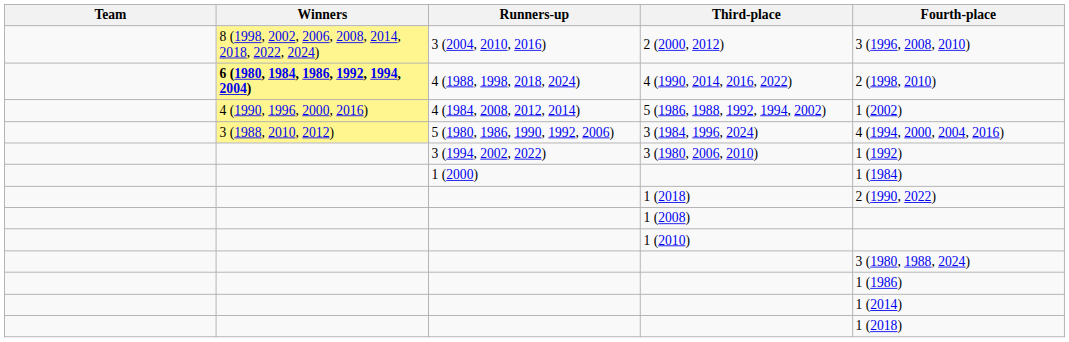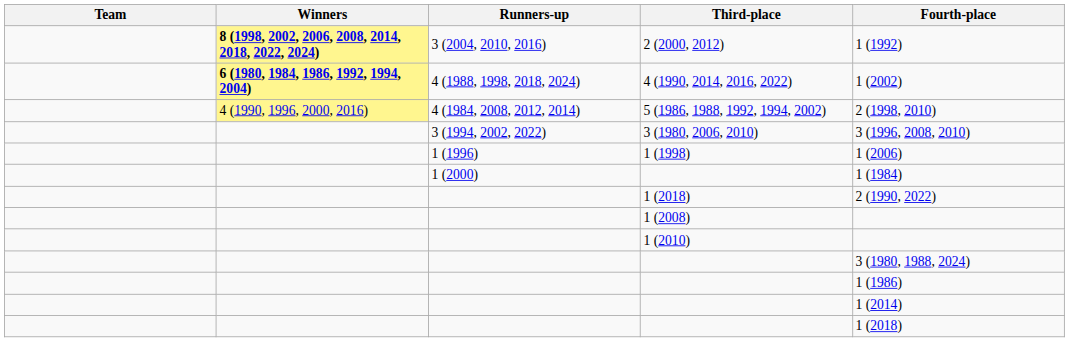 <table class="wikitable">
 <tr>
 <th style="width:20%">Team</th>
 <th style="width:20%">Winners</th>
 <th style="width:20%">Runners-up</th>
 <th style="width:20%">Third-place</th>
 <th style="width:20%">Fourth-place</th>
 </tr>
 <tr>
 <td></td>
-<td style=background:#FFF68F>8 (<a href='#'>1998</a>, <a href='#'>2002</a>, <a href='#'>2006</a>, <a href='#'>2008</a>, <a href='#'>2014</a>, <a href='#'>2018</a>, <a href='#'>2022</a>, <a href='#'>2024</a>)</td>
+<td style=background:#FFF68F><strong>8 (<a href='#'>1998</a>, <a href='#'>2002</a>, <a href='#'>2006</a>, <a href='#'>2008</a>, <a href='#'>2014</a>, <a href='#'>2018</a>, <a href='#'>2022</a>, <a href='#'>2024</a>)</strong></td>
 <td>3 (<a href='#'>2004</a>, <a href='#'>2010</a>, <a href='#'>2016</a>)</td>
 <td>2 (<a href='#'>2000</a>, <a href='#'>2012</a>)</td>
-<td>3 (<a href='#'>1996</a>, <a href='#'>2008</a>, <a href='#'>2010</a>)</td>
+<td>1 (<a href='#'>1992</a>)</td>
 </tr>
 <tr>
 <td></td>
 <td style=background:#FFF68F><strong>6 (<a href='#'>1980</a>, <a href='#'>1984</a>, <a href='#'>1986</a>, <a href='#'>1992</a>, <a href='#'>1994</a>, <a href='#'>2004</a>)</strong></td>
 <td>4 (<a href='#'>1988</a>, <a href='#'>1998</a>, <a href='#'>2018</a>, <a href='#'>2024</a>)</td>
 <td>4 (<a href='#'>1990</a>, <a href='#'>2014</a>, <a href='#'>2016</a>, <a href='#'>2022</a>)</td>
-<td>2 (<a href='#'>1998</a>, <a href='#'>2010</a>)</td>
+<td>1 (<a href='#'>2002</a>)</td>
 </tr>
 <tr>
 <td></td>
 <td style=background:#FFF68F>4 (<a href='#'>1990</a>, <a href='#'>1996</a>, <a href='#'>2000</a>, <a href='#'>2016</a>)</td>
 <td>4 (<a href='#'>1984</a>, <a href='#'>2008</a>, <a href='#'>2012</a>, <a href='#'>2014</a>)</td>
 <td>5 (<a href='#'>1986</a>, <a href='#'>1988</a>, <a href='#'>1992</a>, <a href='#'>1994</a>, <a href='#'>2002</a>)</td>
-<td>1 (<a href='#'>2002</a>)</td>
-</tr>
-<tr>
-<td></td>
-<td style=background:#FFF68F>3 (<a href='#'>1988</a>, <a href='#'>2010</a>, <a href='#'>2012</a>)</td>
-<td>5 (<a href='#'>1980</a>, <a href='#'>1986</a>, <a href='#'>1990</a>, <a href='#'>1992</a>, <a href='#'>2006</a>)</td>
-<td>3 (<a href='#'>1984</a>, <a href='#'>1996</a>, <a href='#'>2024</a>)</td>
-<td>4 (<a href='#'>1994</a>, <a href='#'>2000</a>, <a href='#'>2004</a>, <a href='#'>2016</a>)</td>
+<td>2 (<a href='#'>1998</a>, <a href='#'>2010</a>)</td>
 </tr>
 <tr>
 <td></td>
 <td></td>
 <td>3 (<a href='#'>1994</a>, <a href='#'>2002</a>, <a href='#'>2022</a>)</td>
 <td>3 (<a href='#'>1980</a>, <a href='#'>2006</a>, <a href='#'>2010</a>)</td>
-<td>1 (<a href='#'>1992</a>)</td>
+<td>3 (<a href='#'>1996</a>, <a href='#'>2008</a>, <a href='#'>2010</a>)</td>
+</tr>
+<tr>
+<td></td>
+<td></td>
+<td>1 (<a href='#'>1996</a>)</td>
+<td>1 (<a href='#'>1998</a>)</td>
+<td>1 (<a href='#'>2006</a>)</td>
 </tr>
 <tr>
 <td></td>
 <td></td>
 <td>1 (<a href='#'>2000</a>)</td>
 <td></td>
 <td>1 (<a href='#'>1984</a>)</td>
 </tr>
 <tr>
 <td></td>
 <td></td>
 <td></td>
 <td>1 (<a href='#'>2018</a>)</td>
 <td>2 (<a href='#'>1990</a>, <a href='#'>2022</a>)</td>
 </tr>
 <tr>
 <td></td>
 <td></td>
 <td></td>
 <td>1 (<a href='#'>2008</a>)</td>
 <td></td>
 </tr>
 <tr>
 <td></td>
 <td></td>
 <td></td>
 <td>1 (<a href='#'>2010</a>)</td>
 <td></td>
 </tr>
 <tr>
 <td></td>
 <td></td>
 <td></td>
 <td></td>
 <td>3 (<a href='#'>1980</a>, <a href='#'>1988</a>, <a href='#'>2024</a>)</td>
 </tr>
 <tr>
 <td></td>
 <td></td>
 <td></td>
 <td></td>
 <td>1 (<a href='#'>1986</a>)</td>
 </tr>
 <tr>
 <td></td>
 <td></td>
 <td></td>
 <td></td>
 <td>1 (<a href='#'>2014</a>)</td>
 </tr>
 <tr>
 <td></td>
 <td></td>
 <td></td>
 <td></td>
 <td>1 (<a href='#'>2018</a>)</td>
 </tr>
 </table>
